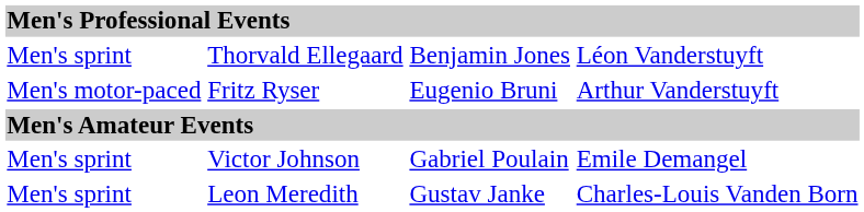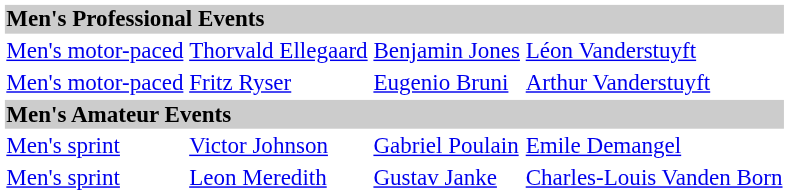 <table>
 <tr bgcolor="#cccccc">
 <td colspan=7><strong>Men's Professional Events</strong></td>
 </tr>
 <tr>
-<td><a href='#'>Men's sprint</a> <br></td>
+<td><a href='#'>Men's motor-paced</a><br></td>
 <td><a href='#'>Thorvald Ellegaard</a><br></td>
 <td><a href='#'>Benjamin Jones</a> <br></td>
 <td><a href='#'>Léon Vanderstuyft</a><br></td>
 </tr>
 <tr>
 <td><a href='#'>Men's motor-paced</a><br></td>
 <td><a href='#'>Fritz Ryser</a><br></td>
 <td><a href='#'>Eugenio Bruni</a><br></td>
 <td><a href='#'>Arthur Vanderstuyft</a><br></td>
 </tr>
 <tr bgcolor="#cccccc">
 <td colspan=7><strong>Men's Amateur Events</strong></td>
 </tr>
 <tr>
 <td><a href='#'>Men's sprint</a> <br></td>
 <td><a href='#'>Victor Johnson</a>  <br></td>
 <td><a href='#'>Gabriel Poulain</a><br></td>
 <td><a href='#'>Emile Demangel</a> <br></td>
 </tr>
 <tr>
 <td><a href='#'>Men's sprint</a> <br></td>
 <td><a href='#'>Leon Meredith</a><br></td>
 <td><a href='#'>Gustav Janke</a><br></td>
 <td><a href='#'>Charles-Louis Vanden Born</a><br></td>
 </tr>
 </table>
